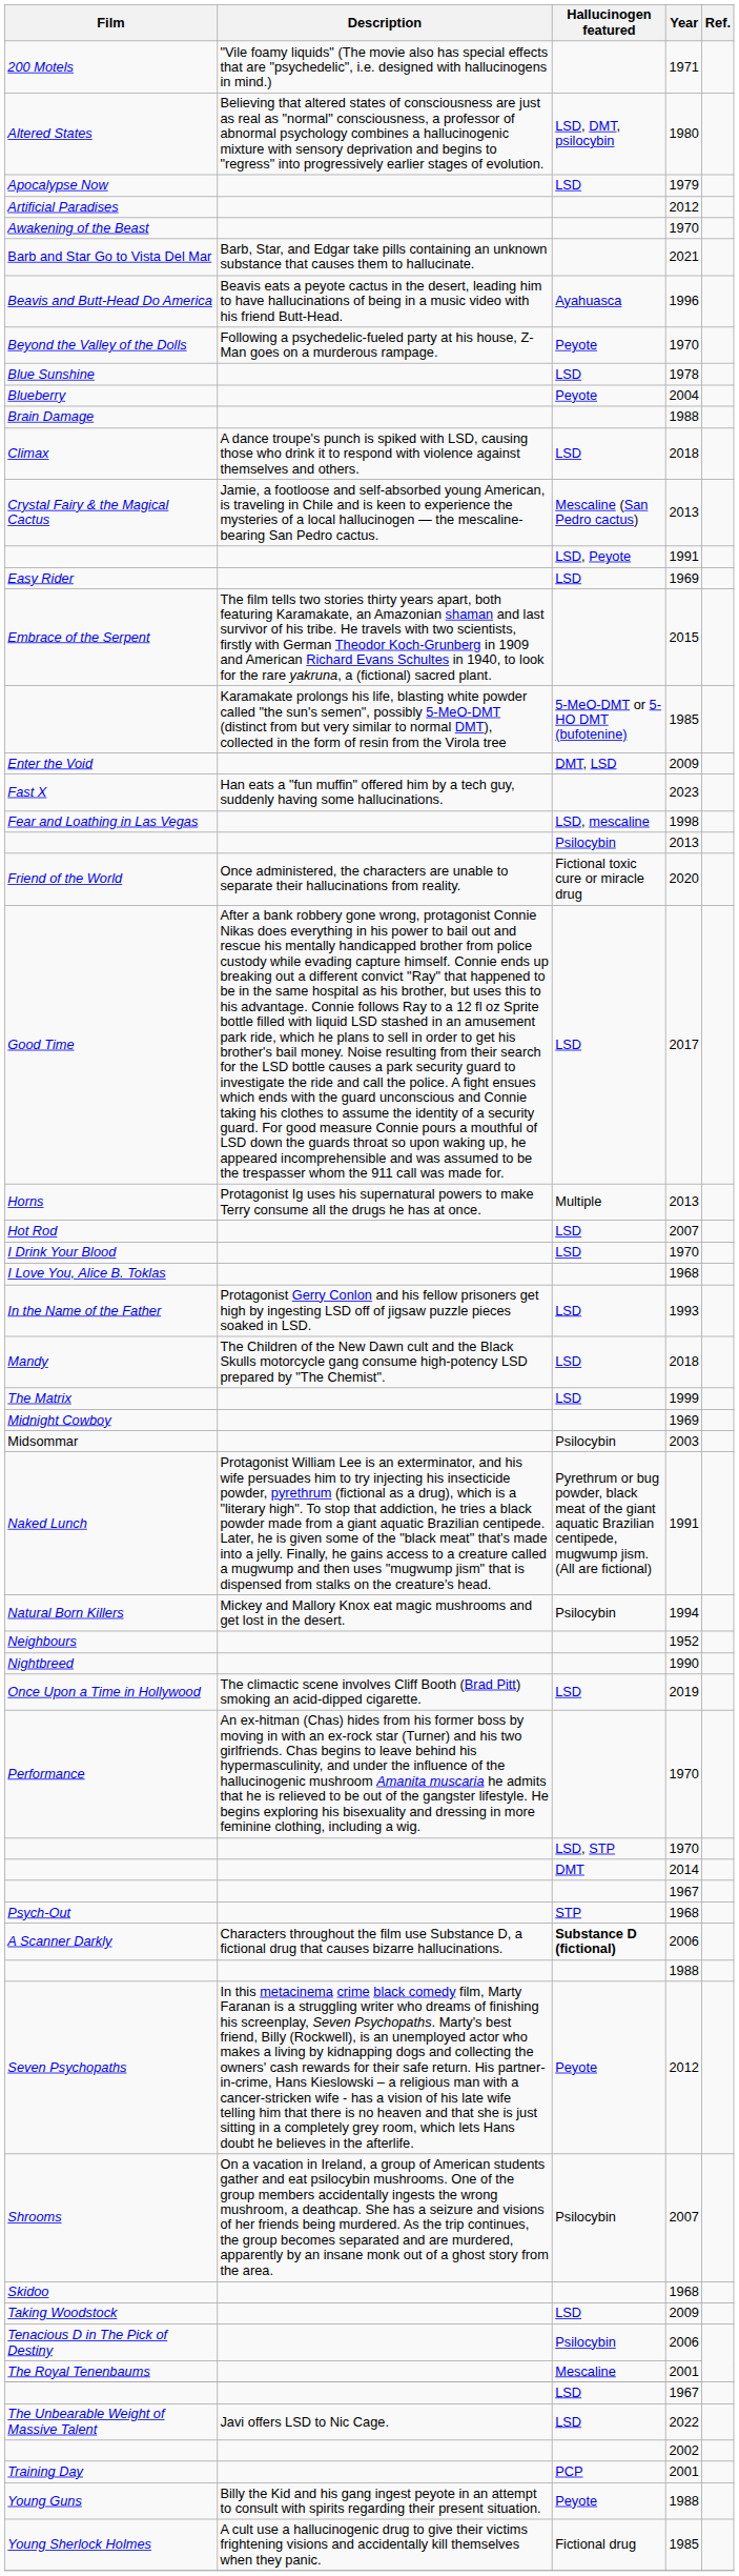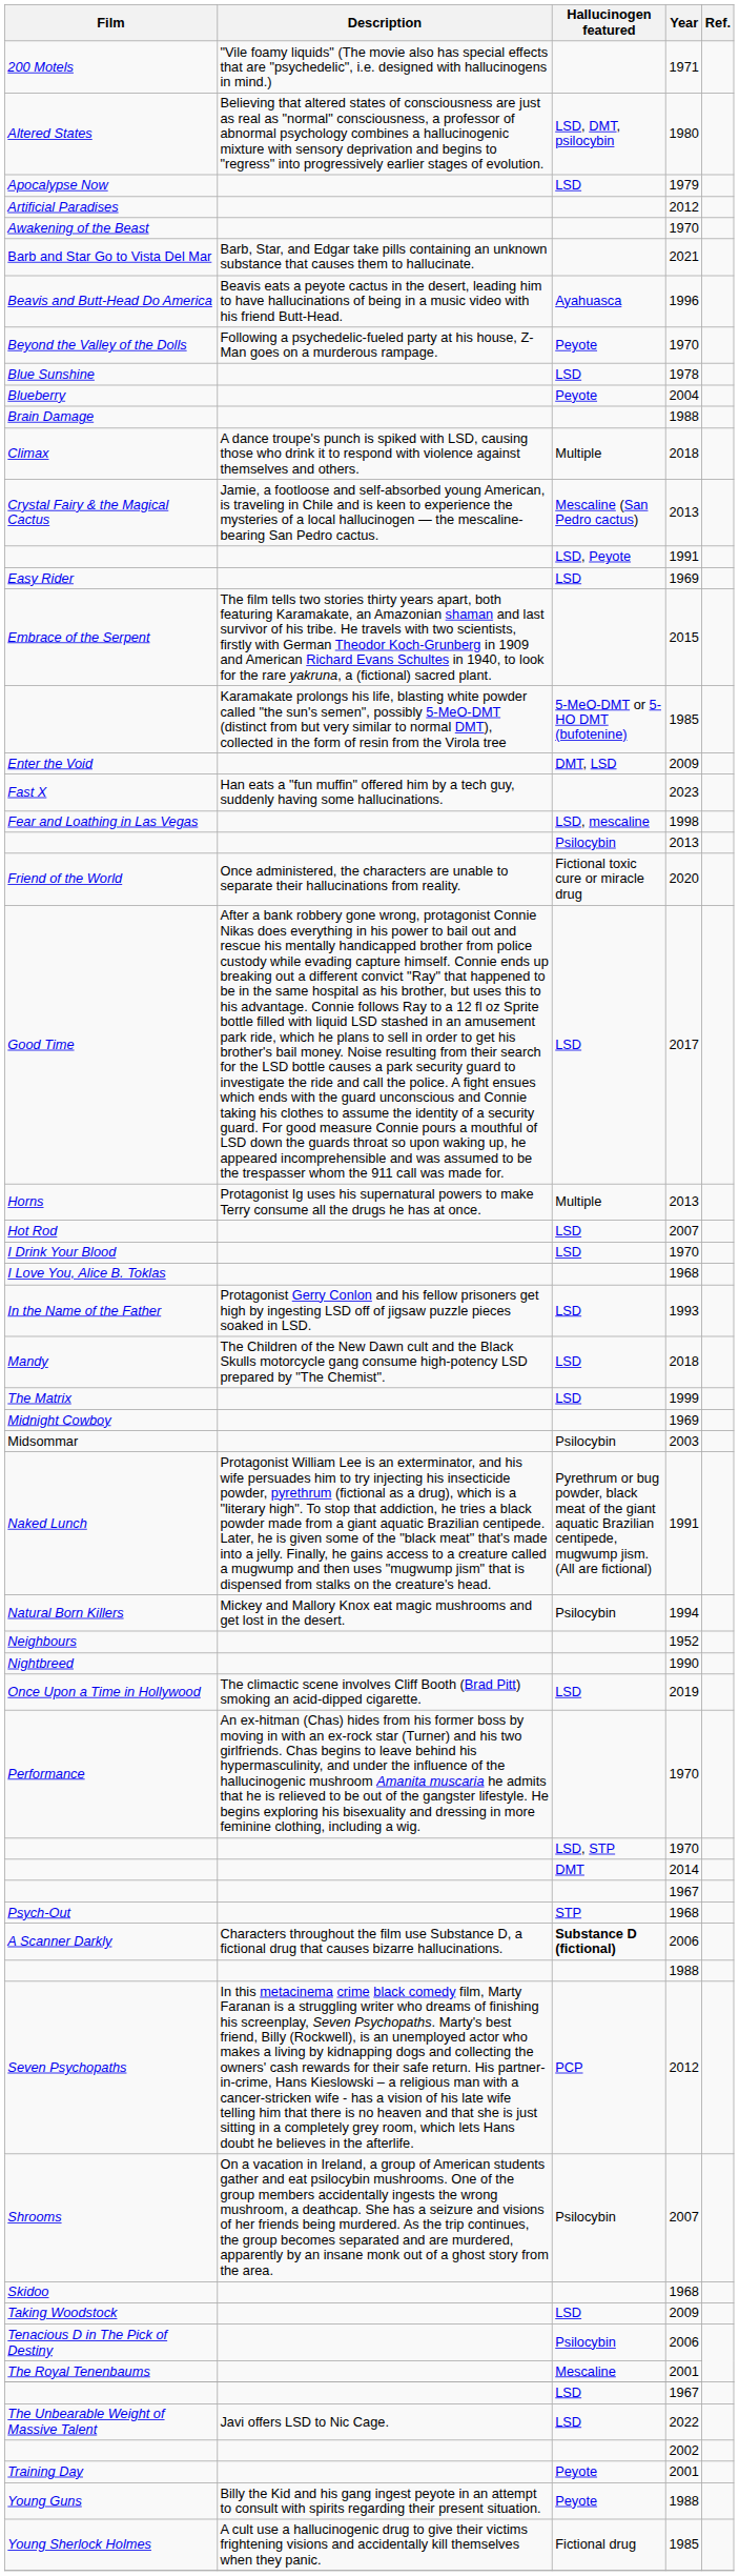 <table class="wikitable sortable" border="1">
 <tr>
 <th>Film</th>
 <th class="unsortable">Description</th>
 <th>Hallucinogen featured</th>
 <th>Year</th>
 <th class="unsortable">Ref.</th>
 </tr>
 <tr>
 <td><em><a href='#'>200 Motels</a></em></td>
 <td>"Vile foamy liquids" (The movie also has special effects that are "psychedelic", i.e. designed with hallucinogens in mind.)</td>
 <td></td>
 <td>1971</td>
 <td></td>
 </tr>
 <tr>
 <td><em><a href='#'>Altered States</a></em></td>
 <td>Believing that altered states of consciousness are just as real as "normal" consciousness, a professor of abnormal psychology combines a hallucinogenic mixture with sensory deprivation and begins to "regress" into progressively earlier stages of evolution.</td>
 <td><a href='#'>LSD</a>, <a href='#'>DMT</a>, <a href='#'>psilocybin</a></td>
 <td>1980</td>
 <td></td>
 </tr>
 <tr>
 <td><em><a href='#'>Apocalypse Now</a></em></td>
 <td></td>
 <td><a href='#'>LSD</a></td>
 <td>1979</td>
 <td></td>
 </tr>
 <tr>
 <td><em><a href='#'>Artificial Paradises</a></em></td>
 <td></td>
 <td></td>
 <td>2012</td>
 <td></td>
 </tr>
 <tr>
 <td><em><a href='#'>Awakening of the Beast</a></em></td>
 <td></td>
 <td></td>
 <td style="white-space: nowrap;">1970</td>
 <td></td>
 </tr>
 <tr>
 <td><a href='#'>Barb and Star Go to Vista Del Mar</a></td>
 <td>Barb, Star, and Edgar take pills containing an unknown substance that causes them to hallucinate.</td>
 <td></td>
 <td>2021</td>
 <td></td>
 </tr>
 <tr>
 <td style="white-space: nowrap;"><em><a href='#'>Beavis and Butt-Head Do America</a></em></td>
 <td>Beavis eats a peyote cactus in the desert, leading him to have hallucinations of being in a music video with his friend Butt-Head.</td>
 <td><a href='#'>Ayahuasca</a></td>
 <td>1996</td>
 <td></td>
 </tr>
 <tr>
 <td style="white-space: nowrap;"><em><a href='#'>Beyond the Valley of the Dolls</a></em></td>
 <td>Following a psychedelic-fueled party at his house, Z-Man goes on a murderous rampage.</td>
 <td><a href='#'>Peyote</a></td>
 <td>1970</td>
 <td></td>
 </tr>
 <tr>
 <td style="white-space: nowrap;"><em><a href='#'>Blue Sunshine</a></em></td>
 <td></td>
 <td><a href='#'>LSD</a></td>
 <td>1978</td>
 <td></td>
 </tr>
 <tr>
 <td><em><a href='#'>Blueberry</a></em></td>
 <td></td>
 <td><a href='#'>Peyote</a></td>
 <td>2004</td>
 <td></td>
 </tr>
 <tr>
 <td><em><a href='#'>Brain Damage</a></em></td>
 <td></td>
 <td></td>
 <td>1988</td>
 <td></td>
 </tr>
 <tr>
 <td><em><a href='#'>Climax</a></em></td>
 <td>A dance troupe's punch is spiked with LSD, causing those who drink it to respond with violence against themselves and others.</td>
-<td><a href='#'>LSD</a></td>
+<td>Multiple</td>
 <td>2018</td>
 <td></td>
 </tr>
 <tr>
 <td><em><a href='#'>Crystal Fairy & the Magical Cactus</a></em></td>
 <td>Jamie, a footloose and self-absorbed young American, is traveling in Chile and is keen to experience the mysteries of a local hallucinogen — the mescaline-bearing San Pedro cactus.</td>
 <td><a href='#'>Mescaline</a> (<a href='#'>San Pedro cactus</a>)</td>
 <td>2013</td>
 <td></td>
 </tr>
 <tr>
 <td><em></em></td>
 <td></td>
 <td><a href='#'>LSD</a>, <a href='#'>Peyote</a></td>
 <td>1991</td>
 <td></td>
 </tr>
 <tr>
 <td><em><a href='#'>Easy Rider</a></em></td>
 <td></td>
 <td><a href='#'>LSD</a></td>
 <td>1969</td>
 <td></td>
 </tr>
 <tr>
 <td><em><a href='#'>Embrace of the Serpent</a></em></td>
 <td>The film tells two stories thirty years apart, both featuring Karamakate, an Amazonian <a href='#'>shaman</a> and last survivor of his tribe. He travels with two scientists, firstly with German <a href='#'>Theodor Koch-Grunberg</a> in 1909 and American <a href='#'>Richard Evans Schultes</a> in 1940, to look for the rare <em>yakruna</em>, a (fictional) sacred plant.</td>
 <td></td>
 <td>2015</td>
 <td></td>
 </tr>
 <tr>
 <td><em></em></td>
 <td>Karamakate prolongs his life, blasting white powder called "the sun's semen", possibly <a href='#'>5-MeO-DMT</a> (distinct from but very similar to normal <a href='#'>DMT</a>), collected in the form of resin from the Virola tree</td>
 <td><a href='#'>5-MeO-DMT</a> or <a href='#'>5-HO DMT (bufotenine)</a></td>
 <td>1985</td>
 <td></td>
 </tr>
 <tr>
 <td><em><a href='#'>Enter the Void</a></em></td>
 <td></td>
 <td><a href='#'>DMT</a>, <a href='#'>LSD</a></td>
 <td>2009</td>
 <td></td>
 </tr>
 <tr>
 <td><em><a href='#'>Fast X</a></em></td>
 <td>Han eats a "fun muffin" offered him by a tech guy, suddenly having some hallucinations.</td>
 <td></td>
 <td>2023</td>
 </tr>
 <tr>
 <td><em><a href='#'>Fear and Loathing in Las Vegas</a></em></td>
 <td></td>
 <td><a href='#'>LSD</a>, <a href='#'>mescaline</a></td>
 <td>1998</td>
 <td></td>
 </tr>
 <tr>
 <td><em></em></td>
 <td></td>
 <td><a href='#'>Psilocybin</a></td>
 <td>2013</td>
 <td></td>
 </tr>
 <tr>
 <td><em><a href='#'>Friend of the World</a></em></td>
 <td>Once administered, the characters are unable to separate their hallucinations from reality.</td>
 <td>Fictional toxic cure or miracle drug</td>
 <td>2020</td>
 <td></td>
 </tr>
 <tr>
 <td><em><a href='#'>Good Time</a></em></td>
 <td>After a bank robbery gone wrong, protagonist Connie Nikas does everything in his power to bail out and rescue his mentally handicapped brother from police custody while evading capture himself. Connie ends up breaking out a different convict "Ray" that happened to be in the same hospital as his brother, but uses this to his advantage. Connie follows Ray to a 12 fl oz Sprite bottle filled with liquid LSD stashed in an amusement park ride, which he plans to sell in order to get his brother's bail money. Noise resulting from their search for the LSD bottle causes a park security guard to investigate the ride and call the police. A fight ensues which ends with the guard unconscious and Connie taking his clothes to assume the identity of a security guard. For good measure Connie pours a mouthful of LSD down the guards throat so upon waking up, he appeared incomprehensible and was assumed to be the trespasser whom the 911 call was made for.</td>
 <td><a href='#'>LSD</a></td>
 <td>2017</td>
 <td></td>
 </tr>
 <tr>
 <td><a href='#'><em>Horns</em></a></td>
 <td>Protagonist Ig uses his supernatural powers to make Terry consume all the drugs he has at once.</td>
 <td>Multiple</td>
 <td>2013</td>
 </tr>
 <tr>
 <td><em><a href='#'>Hot Rod</a></em></td>
 <td></td>
 <td><a href='#'>LSD</a></td>
 <td>2007</td>
 <td></td>
 </tr>
 <tr>
 <td style="white-space: nowrap;"><em><a href='#'>I Drink Your Blood</a></em></td>
 <td></td>
 <td><a href='#'>LSD</a></td>
 <td>1970</td>
 <td></td>
 </tr>
 <tr>
 <td><em><a href='#'>I Love You, Alice B. Toklas</a></em></td>
 <td></td>
 <td></td>
 <td>1968</td>
 <td></td>
 </tr>
 <tr>
 <td><em><a href='#'>In the Name of the Father</a></em></td>
 <td>Protagonist <a href='#'>Gerry Conlon</a> and his fellow prisoners get high by ingesting LSD off of jigsaw puzzle pieces soaked in LSD.</td>
 <td><a href='#'>LSD</a></td>
 <td>1993</td>
 <td></td>
 </tr>
 <tr>
 <td><em><a href='#'>Mandy</a></em></td>
 <td>The Children of the New Dawn cult and the Black Skulls motorcycle gang consume high-potency LSD prepared by "The Chemist".</td>
 <td><a href='#'>LSD</a></td>
 <td>2018</td>
 <td></td>
 </tr>
 <tr>
 <td><em><a href='#'>The Matrix</a></em></td>
 <td></td>
 <td><a href='#'>LSD</a></td>
 <td>1999</td>
 <td></td>
 </tr>
 <tr>
 <td><em><a href='#'>Midnight Cowboy</a></em></td>
 <td></td>
 <td></td>
 <td>1969</td>
 <td></td>
 </tr>
 <tr>
 <td>Midsommar</td>
 <td></td>
 <td>Psilocybin</td>
 <td>2003</td>
 <td></td>
 </tr>
 <tr>
 <td><em><a href='#'>Naked Lunch</a></em></td>
 <td>Protagonist William Lee is an exterminator, and his wife persuades him to try injecting his insecticide powder, <a href='#'>pyrethrum</a> (fictional as a drug), which is a "literary high". To stop that addiction, he tries a black powder made from a giant aquatic Brazilian centipede. Later, he is given some of the "black meat" that's made into a jelly. Finally, he gains access to a creature called a mugwump and then uses "mugwump jism" that is dispensed from stalks on the creature's head.</td>
 <td>Pyrethrum or bug powder, black meat of the giant aquatic Brazilian centipede, mugwump jism. (All are fictional)</td>
 <td>1991</td>
 <td></td>
 </tr>
 <tr>
 <td><em><a href='#'>Natural Born Killers</a></em></td>
 <td>Mickey and Mallory Knox eat magic mushrooms and get lost in the desert.</td>
 <td>Psilocybin</td>
 <td>1994</td>
 <td></td>
 </tr>
 <tr>
 <td><em><a href='#'>Neighbours</a></em></td>
 <td></td>
 <td></td>
 <td>1952</td>
 <td></td>
 </tr>
 <tr>
 <td><em><a href='#'>Nightbreed</a></em></td>
 <td></td>
 <td></td>
 <td>1990</td>
 <td></td>
 </tr>
 <tr>
 <td><em><a href='#'>Once Upon a Time in Hollywood</a></em></td>
 <td>The climactic scene involves Cliff Booth (<a href='#'>Brad Pitt</a>) smoking an acid-dipped cigarette.</td>
 <td><a href='#'>LSD</a></td>
 <td>2019</td>
 <td></td>
 </tr>
 <tr>
 <td><em><a href='#'>Performance</a></em></td>
 <td>An ex-hitman (Chas) hides from his former boss by moving in with an ex-rock star (Turner) and his two girlfriends. Chas begins to leave behind his hypermasculinity, and under the influence of the hallucinogenic mushroom <em><a href='#'>Amanita muscaria</a></em> he admits that he is relieved to be out of the gangster lifestyle. He begins exploring his bisexuality and dressing in more feminine clothing, including a wig.</td>
 <td></td>
 <td>1970</td>
 <td></td>
 </tr>
 <tr>
 <td><em></em></td>
 <td></td>
 <td><a href='#'>LSD</a>, <a href='#'>STP</a></td>
 <td>1970</td>
 <td></td>
 </tr>
 <tr>
 <td><em></em></td>
 <td></td>
 <td><a href='#'>DMT</a></td>
 <td>2014</td>
 <td></td>
 </tr>
 <tr>
 <td><em></em></td>
 <td></td>
 <td></td>
 <td>1967</td>
 <td></td>
 </tr>
 <tr>
 <td><em><a href='#'>Psych-Out</a></em></td>
 <td></td>
 <td><a href='#'>STP</a></td>
 <td>1968</td>
 <td></td>
 </tr>
 <tr>
 <td><em><a href='#'>A Scanner Darkly</a></em></td>
 <td>Characters throughout the film use Substance D, a fictional drug that causes bizarre hallucinations.</td>
 <td><strong>Substance D (fictional)</strong></td>
 <td>2006</td>
 <td></td>
 </tr>
 <tr>
 <td><em></em></td>
 <td></td>
 <td></td>
 <td>1988</td>
 <td></td>
 </tr>
 <tr>
 <td><em><a href='#'>Seven Psychopaths</a></em></td>
 <td>In this <a href='#'>metacinema</a> <a href='#'>crime</a> <a href='#'>black comedy</a> film, Marty Faranan is a struggling writer who dreams of finishing his screenplay, <em>Seven Psychopaths</em>. Marty's best friend, Billy (Rockwell), is an unemployed actor who makes a living by kidnapping dogs and collecting the owners' cash rewards for their safe return. His partner-in-crime, Hans Kieslowski – a religious man with a cancer-stricken wife - has a vision of his late wife telling him that there is no heaven and that she is just sitting in a completely grey room, which lets Hans doubt he believes in the afterlife.</td>
-<td><a href='#'>Peyote</a></td>
+<td><a href='#'>PCP</a></td>
 <td>2012</td>
 <td></td>
 </tr>
 <tr>
 <td><em><a href='#'>Shrooms</a></em></td>
 <td>On a vacation in Ireland, a group of American students gather and eat psilocybin mushrooms. One of the group members accidentally ingests the wrong mushroom, a deathcap. She has a seizure and visions of her friends being murdered. As the trip continues, the group becomes separated and are murdered, apparently by an insane monk out of a ghost story from the area.</td>
 <td>Psilocybin</td>
 <td>2007</td>
 <td></td>
 </tr>
 <tr>
 <td><em><a href='#'>Skidoo</a></em></td>
 <td></td>
 <td></td>
 <td>1968</td>
 <td></td>
 </tr>
 <tr>
 <td><em><a href='#'>Taking Woodstock</a></em></td>
 <td></td>
 <td><a href='#'>LSD</a></td>
 <td>2009</td>
 <td></td>
 </tr>
 <tr>
 <td><em><a href='#'>Tenacious D in The Pick of Destiny</a></em></td>
 <td></td>
 <td><a href='#'>Psilocybin</a></td>
 <td>2006</td>
 </tr>
 <tr>
 <td><em><a href='#'>The Royal Tenenbaums</a></em></td>
 <td></td>
 <td><a href='#'>Mescaline</a></td>
 <td>2001</td>
 </tr>
 <tr>
 </tr>
 <tr>
 <td><em></em></td>
 <td></td>
 <td><a href='#'>LSD</a></td>
 <td>1967</td>
 <td></td>
 </tr>
 <tr>
 <td><em><a href='#'>The Unbearable Weight of Massive Talent</a></em></td>
 <td>Javi offers LSD to Nic Cage.</td>
 <td><a href='#'>LSD</a></td>
 <td>2022</td>
 </tr>
 <tr>
 <td><em></em></td>
 <td></td>
 <td></td>
 <td>2002</td>
 <td></td>
 </tr>
 <tr>
 <td><em><a href='#'>Training Day</a></em></td>
 <td></td>
-<td><a href='#'>PCP</a></td>
+<td><a href='#'>Peyote</a></td>
 <td>2001</td>
 </tr>
 <tr>
 <td><em><a href='#'>Young Guns</a></em></td>
 <td>Billy the Kid and his gang ingest peyote in an attempt to consult with spirits regarding their present situation.</td>
 <td><a href='#'>Peyote</a></td>
 <td>1988</td>
 <td></td>
 </tr>
 <tr>
 <td><em><a href='#'>Young Sherlock Holmes</a></em></td>
 <td>A cult use a hallucinogenic drug to give their victims frightening visions and accidentally kill themselves when they panic.</td>
 <td>Fictional drug</td>
 <td>1985</td>
 <td></td>
 </tr>
 <tr>
 </tr>
 </table>
